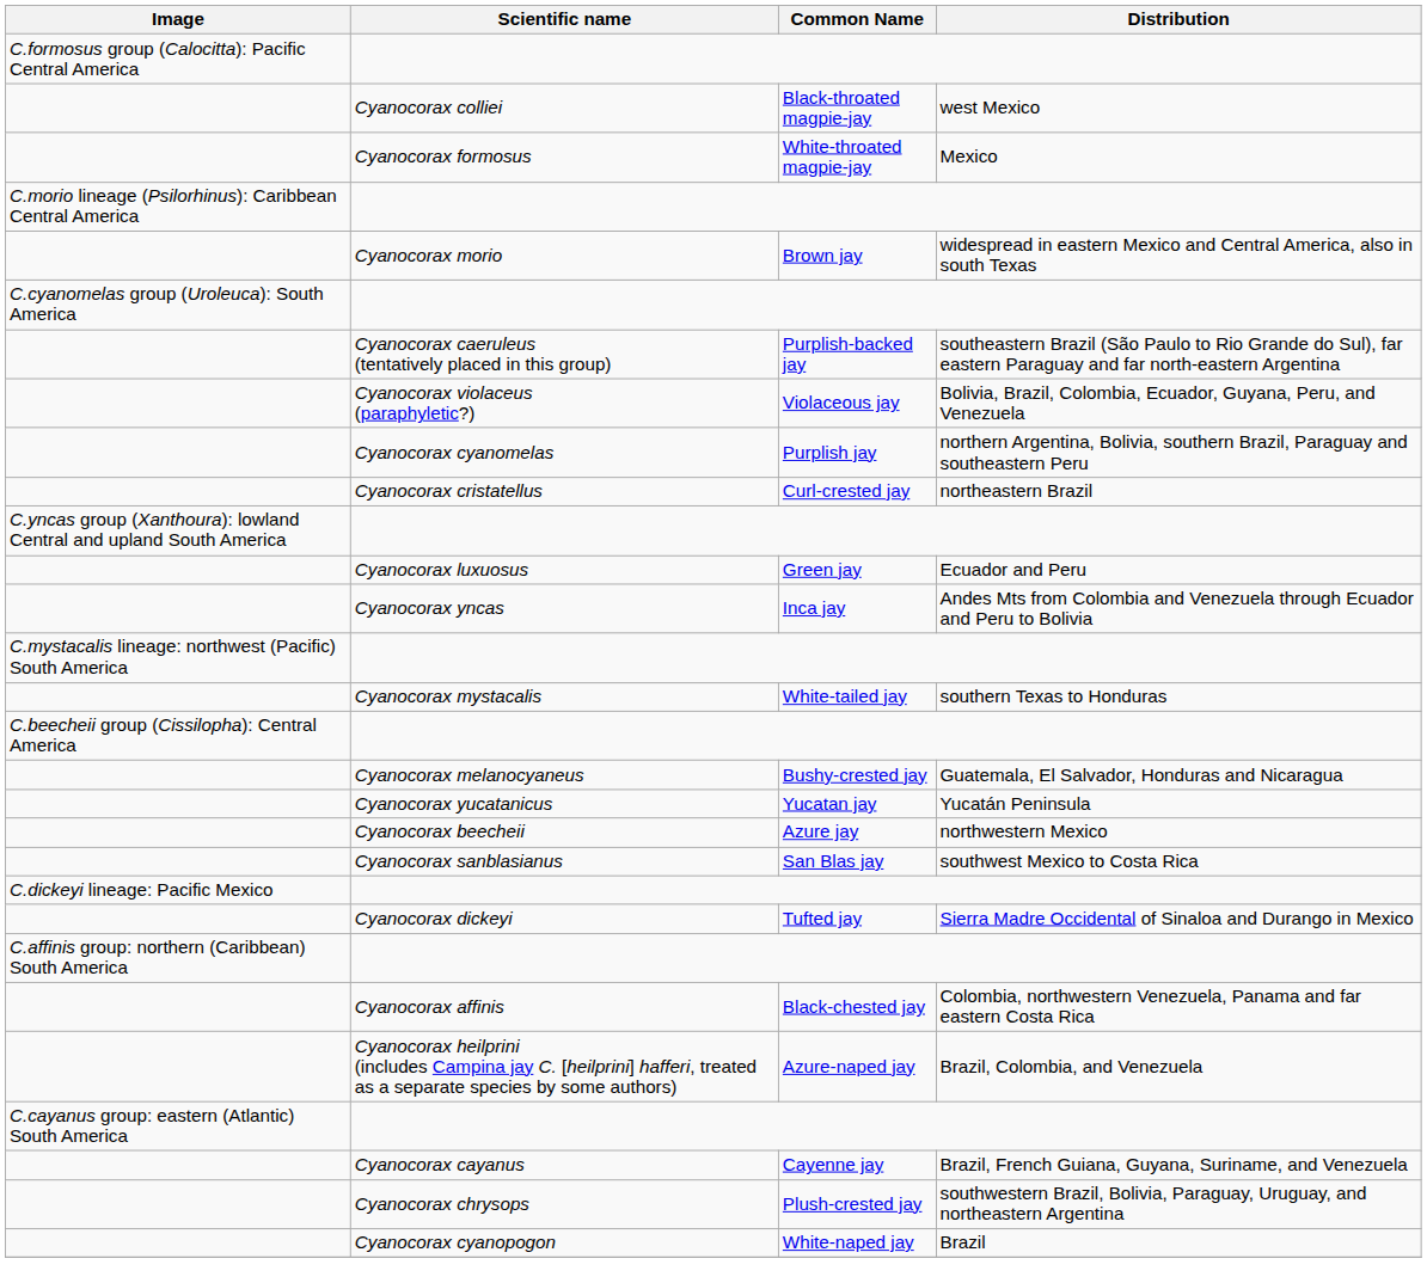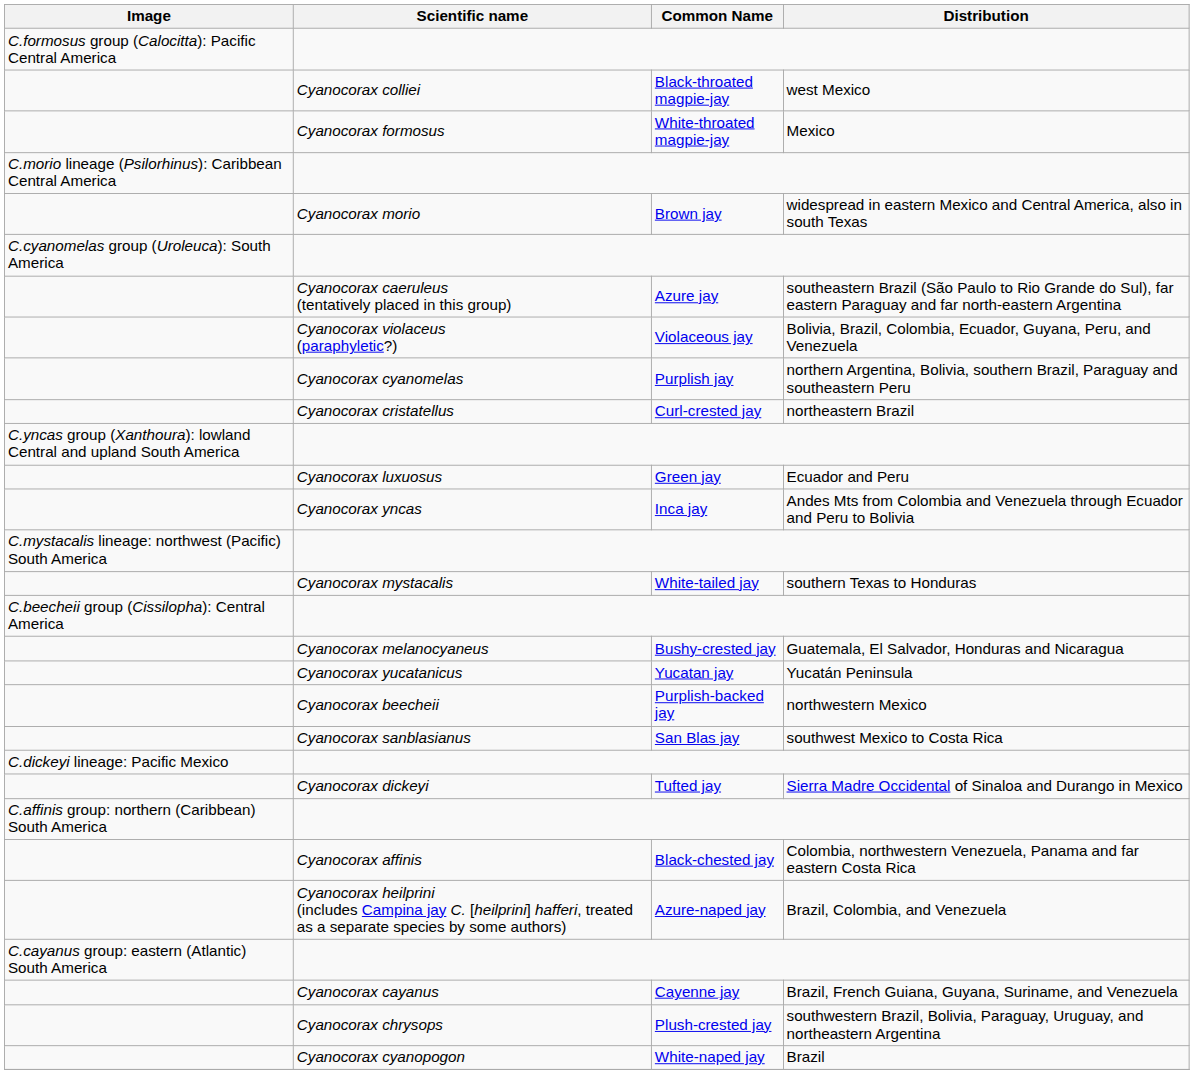 <table class="wikitable">
 <tr>
 <th>Image</th>
 <th>Scientific name</th>
 <th>Common Name</th>
 <th>Distribution</th>
 </tr>
 <tr>
 <td><em>C.formosus</em> group (<em>Calocitta</em>): Pacific Central America</td>
 </tr>
 <tr>
 <td></td>
 <td><em>Cyanocorax colliei</em></td>
 <td><a href='#'>Black-throated magpie-jay</a></td>
 <td>west Mexico</td>
 </tr>
 <tr>
 <td></td>
 <td><em>Cyanocorax formosus</em></td>
 <td><a href='#'>White-throated magpie-jay</a></td>
 <td>Mexico</td>
 </tr>
 <tr>
 <td><em>C.morio</em> lineage (<em>Psilorhinus</em>): Caribbean Central America</td>
 </tr>
 <tr>
 <td></td>
 <td><em>Cyanocorax morio</em></td>
 <td><a href='#'>Brown jay</a></td>
 <td>widespread in eastern Mexico and Central America, also in south Texas</td>
 </tr>
 <tr>
 <td><em>C.cyanomelas</em> group (<em>Uroleuca</em>): South America</td>
 </tr>
 <tr>
 <td></td>
 <td><em>Cyanocorax caeruleus</em><br>(tentatively placed in this group)</td>
-<td><a href='#'>Purplish-backed jay</a></td>
+<td><a href='#'>Azure jay</a></td>
 <td>southeastern Brazil (São Paulo to Rio Grande do Sul), far eastern Paraguay and far north-eastern Argentina</td>
 </tr>
 <tr>
 <td></td>
 <td><em>Cyanocorax violaceus</em><br>(<a href='#'>paraphyletic</a>?)</td>
 <td><a href='#'>Violaceous jay</a></td>
 <td>Bolivia, Brazil, Colombia, Ecuador, Guyana, Peru, and Venezuela</td>
 </tr>
 <tr>
 <td></td>
 <td><em>Cyanocorax cyanomelas</em></td>
 <td><a href='#'>Purplish jay</a></td>
 <td>northern Argentina, Bolivia, southern Brazil, Paraguay and southeastern Peru</td>
 </tr>
 <tr>
 <td></td>
 <td><em>Cyanocorax cristatellus</em></td>
 <td><a href='#'>Curl-crested jay</a></td>
 <td>northeastern Brazil</td>
 </tr>
 <tr>
 <td><em>C.yncas</em> group (<em>Xanthoura</em>): lowland Central and upland South America</td>
 </tr>
 <tr>
 <td></td>
 <td><em>Cyanocorax luxuosus</em></td>
 <td><a href='#'>Green jay</a></td>
 <td>Ecuador and Peru</td>
 </tr>
 <tr>
 <td></td>
 <td><em>Cyanocorax yncas</em></td>
 <td><a href='#'>Inca jay</a></td>
 <td>Andes Mts from Colombia and Venezuela through Ecuador and Peru to Bolivia</td>
 </tr>
 <tr>
 <td><em>C.mystacalis</em> lineage: northwest (Pacific) South America</td>
 </tr>
 <tr>
 <td></td>
 <td><em>Cyanocorax mystacalis</em></td>
 <td><a href='#'>White-tailed jay</a></td>
 <td>southern Texas to Honduras</td>
 </tr>
 <tr>
 <td><em>C.beecheii</em> group  (<em>Cissilopha</em>):  Central America</td>
 </tr>
 <tr>
 <td></td>
 <td><em>Cyanocorax melanocyaneus</em></td>
 <td><a href='#'>Bushy-crested jay</a></td>
 <td>Guatemala, El Salvador, Honduras and Nicaragua</td>
 </tr>
 <tr>
 <td></td>
 <td><em>Cyanocorax yucatanicus</em></td>
 <td><a href='#'>Yucatan jay</a></td>
 <td>Yucatán Peninsula</td>
 </tr>
 <tr>
 <td></td>
 <td><em>Cyanocorax beecheii</em></td>
-<td><a href='#'>Azure jay</a></td>
+<td><a href='#'>Purplish-backed jay</a></td>
 <td>northwestern Mexico</td>
 </tr>
 <tr>
 <td></td>
 <td><em>Cyanocorax sanblasianus</em></td>
 <td><a href='#'>San Blas jay</a></td>
 <td>southwest Mexico to Costa Rica</td>
 </tr>
 <tr>
 <td><em>C.dickeyi</em> lineage: Pacific Mexico</td>
 </tr>
 <tr>
 <td></td>
 <td><em>Cyanocorax dickeyi</em></td>
 <td><a href='#'>Tufted jay</a></td>
 <td><a href='#'>Sierra Madre Occidental</a> of Sinaloa and Durango in Mexico</td>
 </tr>
 <tr>
 <td><em>C.affinis</em> group:  northern (Caribbean) South America</td>
 </tr>
 <tr>
 <td></td>
 <td><em>Cyanocorax affinis</em></td>
 <td><a href='#'>Black-chested jay</a></td>
 <td>Colombia, northwestern Venezuela, Panama and far eastern Costa Rica</td>
 </tr>
 <tr>
 <td></td>
 <td><em>Cyanocorax heilprini</em> <br>(includes <a href='#'>Campina jay</a> <em>C.</em> [<em>heilprini</em>] <em>hafferi</em>, treated as a separate species by some authors)</td>
 <td><a href='#'>Azure-naped jay</a></td>
 <td>Brazil, Colombia, and Venezuela</td>
 </tr>
 <tr>
 <td><em>C.cayanus</em> group:  eastern (Atlantic) South America</td>
 </tr>
 <tr>
 <td></td>
 <td><em>Cyanocorax cayanus</em></td>
 <td><a href='#'>Cayenne jay</a></td>
 <td>Brazil, French Guiana, Guyana, Suriname, and Venezuela</td>
 </tr>
 <tr>
 <td></td>
 <td><em>Cyanocorax chrysops</em></td>
 <td><a href='#'>Plush-crested jay</a></td>
 <td>southwestern Brazil, Bolivia, Paraguay, Uruguay, and northeastern Argentina</td>
 </tr>
 <tr>
 <td></td>
 <td><em>Cyanocorax cyanopogon</em></td>
 <td><a href='#'>White-naped jay</a></td>
 <td>Brazil</td>
 </tr>
 <tr>
 </tr>
 </table>
